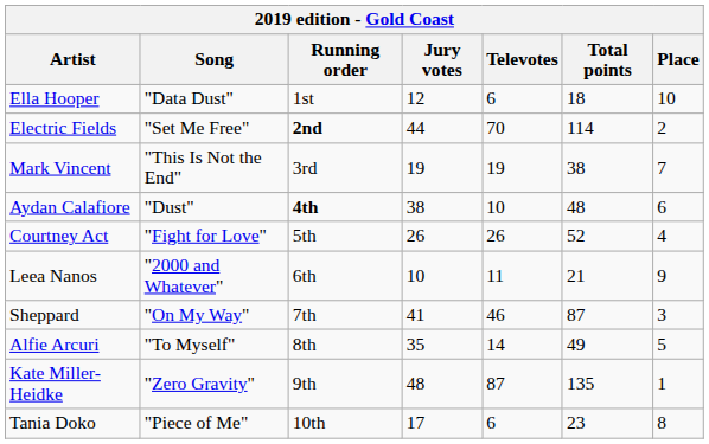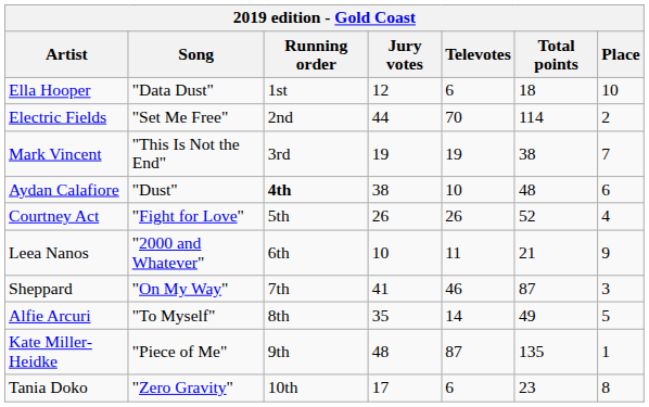 <table class="wikitable sortable">
 <tr>
 <th colspan="7">2019 edition - <a href='#'>Gold Coast</a></th>
 </tr>
 <tr bgcolor="#efefef">
 <th>Artist</th>
 <th>Song</th>
 <th>Running order</th>
 <th>Jury votes</th>
 <th>Televotes</th>
 <th>Total points</th>
 <th>Place</th>
 </tr>
 <tr>
 <td><a href='#'>Ella Hooper</a></td>
 <td>"Data Dust"</td>
 <td>1st</td>
 <td>12</td>
 <td>6</td>
 <td>18</td>
 <td>10</td>
 </tr>
 <tr>
 <td><a href='#'>Electric Fields</a></td>
 <td>"Set Me Free"</td>
-<td><strong>2nd</strong></td>
+<td>2nd</td>
 <td>44</td>
 <td>70</td>
 <td>114</td>
 <td>2</td>
 </tr>
 <tr>
 <td><a href='#'>Mark Vincent</a></td>
 <td>"This Is Not the End"</td>
 <td>3rd</td>
 <td>19</td>
 <td>19</td>
 <td>38</td>
 <td>7</td>
 </tr>
 <tr>
 <td><a href='#'>Aydan Calafiore</a></td>
 <td>"Dust"</td>
 <td><strong>4th</strong></td>
 <td>38</td>
 <td>10</td>
 <td>48</td>
 <td>6</td>
 </tr>
 <tr>
 <td><a href='#'>Courtney Act</a></td>
 <td>"<a href='#'>Fight for Love</a>"</td>
 <td>5th</td>
 <td>26</td>
 <td>26</td>
 <td>52</td>
 <td>4</td>
 </tr>
 <tr>
 <td>Leea Nanos</td>
 <td>"<a href='#'>2000 and Whatever</a>"</td>
 <td>6th</td>
 <td>10</td>
 <td>11</td>
 <td>21</td>
 <td>9</td>
 </tr>
 <tr>
 <td>Sheppard</td>
 <td>"<a href='#'>On My Way</a>"</td>
 <td>7th</td>
 <td>41</td>
 <td>46</td>
 <td>87</td>
 <td>3</td>
 </tr>
 <tr>
 <td><a href='#'>Alfie Arcuri</a></td>
 <td>"To Myself"</td>
 <td>8th</td>
 <td>35</td>
 <td>14</td>
 <td>49</td>
 <td>5</td>
 </tr>
 <tr>
 <td><a href='#'>Kate Miller-Heidke</a></td>
-<td>"<a href='#'>Zero Gravity</a>"</td>
+<td>"Piece of Me"</td>
 <td>9th</td>
 <td>48</td>
 <td>87</td>
 <td>135</td>
 <td>1</td>
 </tr>
 <tr>
 <td>Tania Doko</td>
-<td>"Piece of Me"</td>
+<td>"<a href='#'>Zero Gravity</a>"</td>
 <td>10th</td>
 <td>17</td>
 <td>6</td>
 <td>23</td>
 <td>8</td>
 </tr>
 </table>
